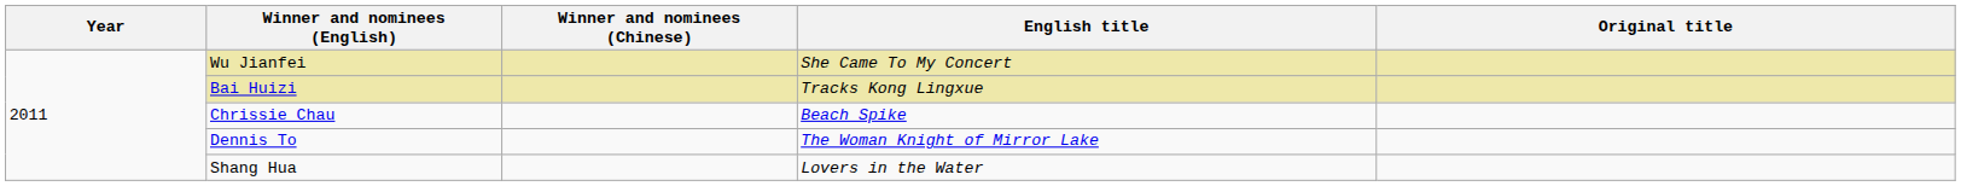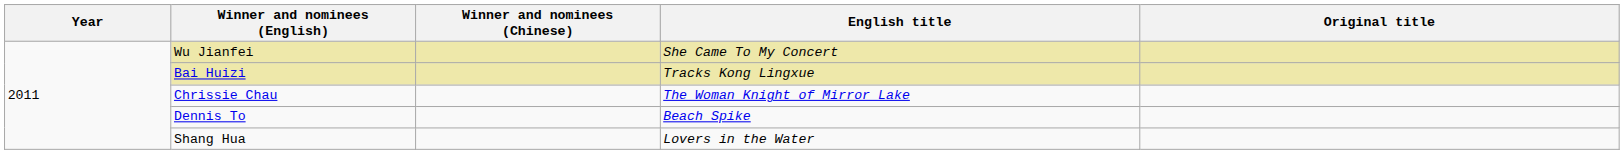 <table class="wikitable" style="width:100%;">
 <tr style="background:#bebebe">
 <th width="100"><strong>Year</strong></th>
 <th width="150"><strong>Winner and nominees<br>(English)</strong></th>
 <th width="150"><strong>Winner and nominees<br>(Chinese)</strong></th>
 <th width="300"><strong>English title</strong></th>
 <th width="300"><strong>Original title</strong></th>
 </tr>
 <tr>
 <td rowspan="5">2011</td>
 <td style="background:#EEE8AA;">Wu Jianfei</td>
 <td style="background:#EEE8AA;"></td>
 <td style="background:#EEE8AA;"><em>She Came To My Concert</em></td>
 <td style="background:#EEE8AA;"></td>
 </tr>
 <tr>
 <td style="background:#EEE8AA;"><a href='#'>Bai Huizi</a></td>
 <td style="background:#EEE8AA;"></td>
 <td style="background:#EEE8AA;"><em>Tracks Kong Lingxue</em></td>
 <td style="background:#EEE8AA;"></td>
 </tr>
 <tr>
 <td><a href='#'>Chrissie Chau</a></td>
 <td></td>
-<td><em><a href='#'>Beach Spike</a></em></td>
+<td><em><a href='#'>The Woman Knight of Mirror Lake</a></em></td>
 <td></td>
 </tr>
 <tr>
 <td><a href='#'>Dennis To</a></td>
 <td></td>
-<td><em><a href='#'>The Woman Knight of Mirror Lake</a></em></td>
+<td><em><a href='#'>Beach Spike</a></em></td>
 <td></td>
 </tr>
 <tr>
 <td>Shang Hua</td>
 <td></td>
 <td><em>Lovers in the Water</em></td>
 <td></td>
 </tr>
 </table>
